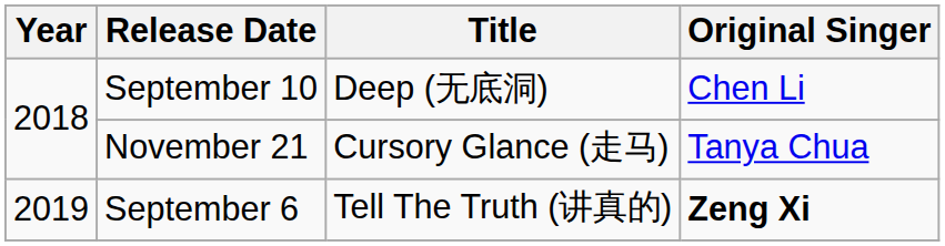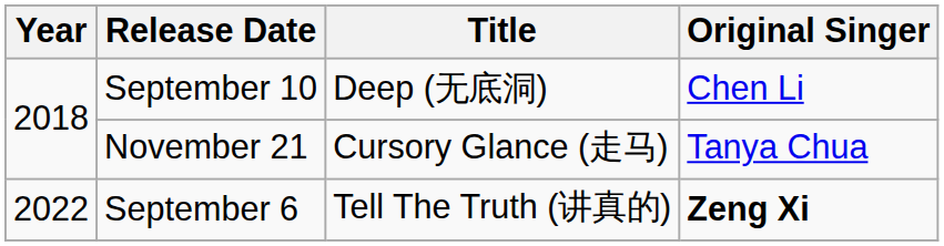 <table class="wikitable">
 <tr>
 <th>Year</th>
 <th>Release Date</th>
 <th>Title</th>
 <th>Original Singer</th>
 </tr>
 <tr>
 <td rowspan="2">2018</td>
 <td>September 10</td>
 <td>Deep (无底洞)</td>
 <td><a href='#'>Chen Li</a></td>
 </tr>
 <tr>
 <td>November 21</td>
 <td>Cursory Glance (走马)</td>
 <td><a href='#'>Tanya Chua</a></td>
 </tr>
 <tr>
-<td>2019</td>
+<td>2022</td>
 <td>September 6</td>
 <td>Tell The Truth (讲真的)</td>
 <td><strong>Zeng Xi</strong></td>
 </tr>
 </table>
